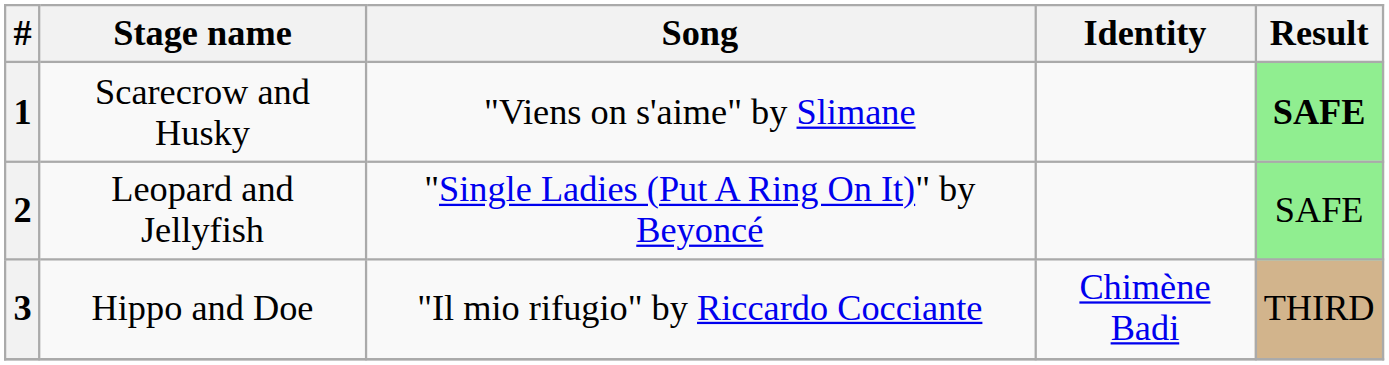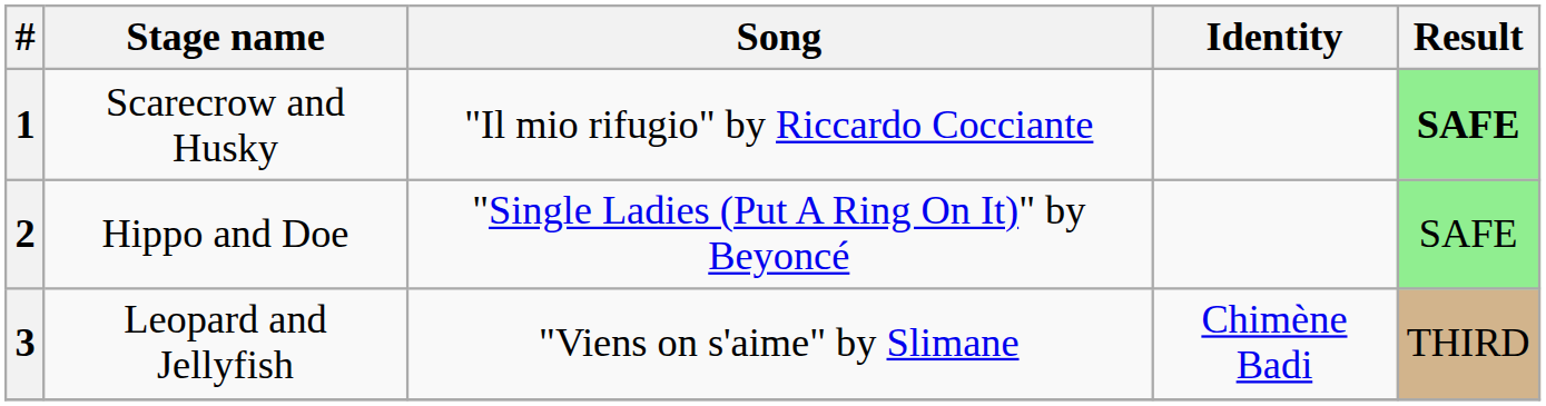 <table class="wikitable plainrowheaders" style="text-align: center;">
 <tr>
 <th>#</th>
 <th>Stage name</th>
 <th>Song</th>
 <th>Identity</th>
 <th>Result</th>
 </tr>
 <tr>
 <th>1</th>
 <td>Scarecrow and Husky</td>
-<td>"Viens on s'aime" by <a href='#'>Slimane</a></td>
+<td>"Il mio rifugio" by <a href='#'>Riccardo Cocciante</a></td>
 <td></td>
 <td bgcolor=lightgreen><strong>SAFE</strong></td>
 </tr>
 <tr>
 <th>2</th>
-<td>Leopard and Jellyfish</td>
+<td>Hippo and Doe</td>
 <td>"<a href='#'>Single Ladies (Put A Ring On It)</a>" by <a href='#'>Beyoncé</a></td>
 <td></td>
 <td bgcolor="lightgreen">SAFE</td>
 </tr>
 <tr>
 <th>3</th>
-<td>Hippo and Doe</td>
-<td>"Il mio rifugio" by <a href='#'>Riccardo Cocciante</a></td>
+<td>Leopard and Jellyfish</td>
+<td>"Viens on s'aime" by <a href='#'>Slimane</a></td>
 <td><a href='#'>Chimène Badi</a></td>
 <td bgcolor="tan">THIRD</td>
 </tr>
 <tr>
 </tr>
 </table>
